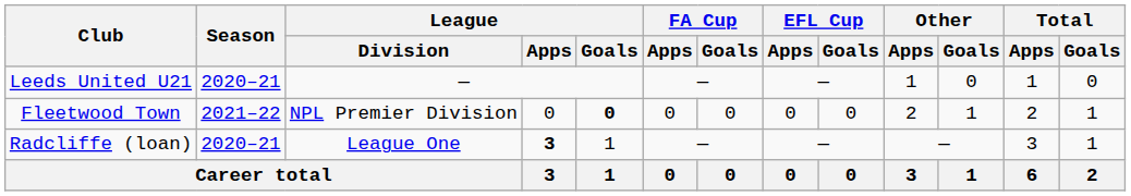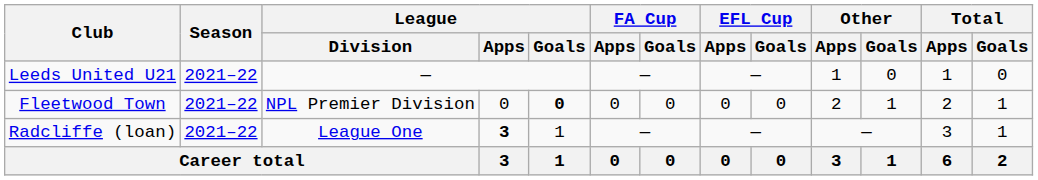 <table class="wikitable" style="text-align: center">
 <tr>
 <th rowspan="2">Club</th>
 <th rowspan="2">Season</th>
 <th colspan="3">League</th>
 <th colspan="2"><a href='#'>FA Cup</a></th>
 <th colspan="2"><a href='#'>EFL Cup</a></th>
 <th colspan="2">Other</th>
 <th colspan="2">Total</th>
 </tr>
 <tr>
 <th>Division</th>
 <th>Apps</th>
 <th>Goals</th>
 <th>Apps</th>
 <th>Goals</th>
 <th>Apps</th>
 <th>Goals</th>
 <th>Apps</th>
 <th>Goals</th>
 <th>Apps</th>
 <th>Goals</th>
 </tr>
 <tr>
 <td><a href='#'>Leeds United U21</a></td>
-<td><a href='#'>2020–21</a></td>
+<td><a href='#'>2021–22</a></td>
 <td colspan="3">—</td>
 <td colspan="2">—</td>
 <td colspan="2">—</td>
 <td>1</td>
 <td>0</td>
 <td>1</td>
 <td>0</td>
 </tr>
 <tr>
 <td><a href='#'>Fleetwood Town</a></td>
 <td><a href='#'>2021–22</a></td>
 <td><a href='#'>NPL</a> Premier Division</td>
 <td>0</td>
 <td><strong>0</strong></td>
 <td>0</td>
 <td>0</td>
 <td>0</td>
 <td>0</td>
 <td>2</td>
 <td>1</td>
 <td>2</td>
 <td>1</td>
 </tr>
 <tr>
 <td><a href='#'>Radcliffe</a> (loan)</td>
-<td><a href='#'>2020–21</a></td>
+<td><a href='#'>2021–22</a></td>
 <td><a href='#'>League One</a></td>
 <td><strong>3</strong></td>
 <td>1</td>
 <td colspan="2">—</td>
 <td colspan="2">—</td>
 <td colspan="2">—</td>
 <td>3</td>
 <td>1</td>
 </tr>
 <tr>
 <th colspan="3">Career total</th>
 <th>3</th>
 <th>1</th>
 <th>0</th>
 <th>0</th>
 <th>0</th>
 <th>0</th>
 <th>3</th>
 <th>1</th>
 <th>6</th>
 <th>2</th>
 </tr>
 </table>
